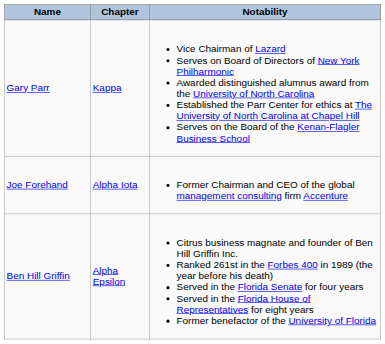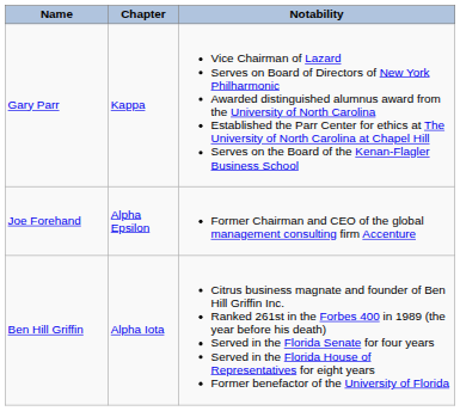 <table class="wikitable">
 <tr>
 <th style="background: #B0C4DE; color:#000000 ;border:solid 1px #808080;" width=160px>Name</th>
 <th style="background: #B0C4DE; color:#000000 ;border:solid 1px #808080;" width=100px>Chapter</th>
 <th style="background: #B0C4DE; color:#000000 ;border:solid 1px #808080;" width=460px>Notability</th>
 </tr>
 <tr>
 <td><a href='#'>Gary Parr</a></td>
 <td><a href='#'>Kappa</a></td>
 <td><br><ul><li>Vice Chairman of <a href='#'>Lazard</a></li><li>Serves on Board of Directors of <a href='#'>New York Philharmonic</a></li><li>Awarded distinguished alumnus award from the <a href='#'>University of North Carolina</a></li><li>Established the Parr Center for ethics at <a href='#'>The University of North Carolina at Chapel Hill</a></li><li>Serves on the Board of the <a href='#'>Kenan-Flagler Business School</a></li></ul></td>
 </tr>
 <tr>
 <td><a href='#'>Joe Forehand</a></td>
-<td><a href='#'>Alpha Iota</a></td>
+<td><a href='#'>Alpha Epsilon</a></td>
 <td><br><ul><li>Former Chairman and CEO of the global <a href='#'>management consulting</a> firm <a href='#'>Accenture</a></li></ul></td>
 </tr>
 <tr>
 <td><a href='#'>Ben Hill Griffin</a></td>
-<td><a href='#'>Alpha Epsilon</a></td>
+<td><a href='#'>Alpha Iota</a></td>
 <td><br><ul><li>Citrus business magnate and founder of Ben Hill Griffin Inc.</li><li>Ranked 261st in the <a href='#'>Forbes 400</a> in 1989 (the year before his death)</li><li>Served in the <a href='#'>Florida Senate</a> for four years</li><li>Served in the <a href='#'>Florida House of Representatives</a> for eight years</li><li>Former benefactor of the <a href='#'>University of Florida</a></li></ul></td>
 </tr>
 </table>
